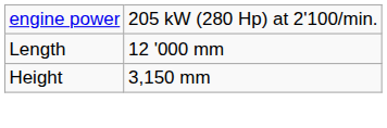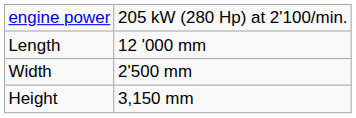 <table Class = "wikitable">
 <tr 4>
 <td><a href='#'>engine power</a></td>
 <td>205 kW (280 Hp) at 2'100/min.</td>
 </tr>
 <tr>
 <td>Length</td>
 <td>12 '000 mm</td>
 </tr>
 <tr>
+<td>Width</td>
+<td>2'500 mm</td>
+</tr>
+<tr>
 <td>Height</td>
 <td>3,150 mm</td>
 </tr>
 </table>
